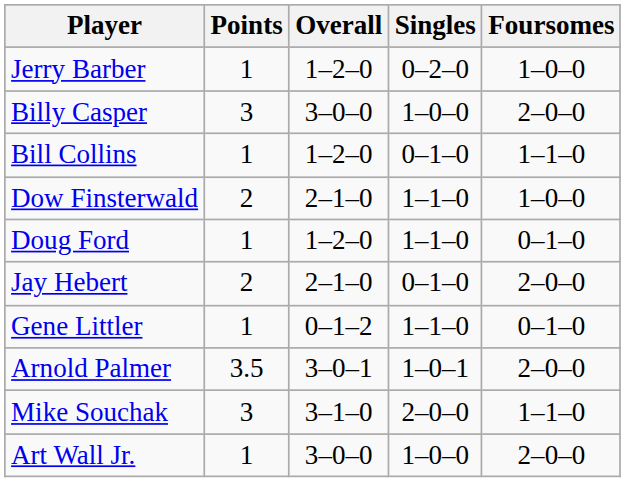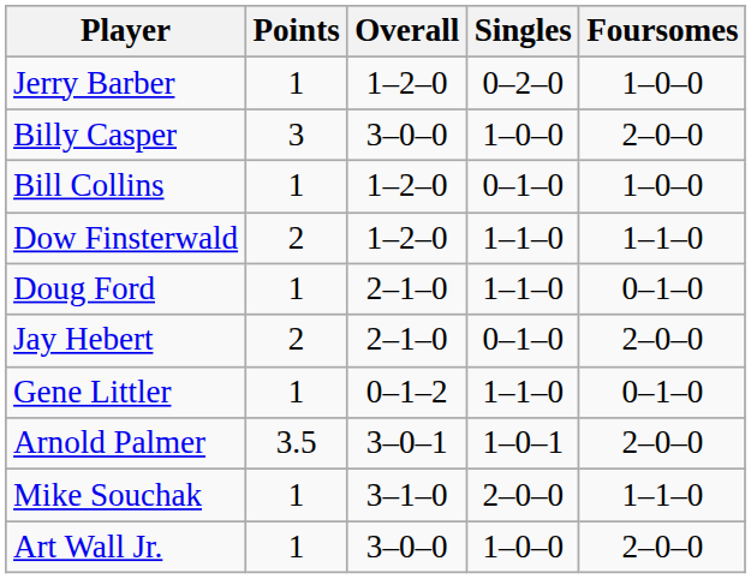 <table class="wikitable sortable" style="text-align:center">
 <tr>
 <th>Player</th>
 <th>Points</th>
 <th>Overall</th>
 <th>Singles</th>
 <th>Foursomes</th>
 </tr>
 <tr>
 <td align=left><a href='#'>Jerry Barber</a></td>
 <td>1</td>
 <td>1–2–0</td>
 <td>0–2–0</td>
 <td>1–0–0</td>
 </tr>
 <tr>
 <td align=left><a href='#'>Billy Casper</a></td>
 <td>3</td>
 <td>3–0–0</td>
 <td>1–0–0</td>
 <td>2–0–0</td>
 </tr>
 <tr>
 <td align=left><a href='#'>Bill Collins</a></td>
 <td>1</td>
 <td>1–2–0</td>
 <td>0–1–0</td>
-<td>1–1–0</td>
+<td>1–0–0</td>
 </tr>
 <tr>
 <td align=left><a href='#'>Dow Finsterwald</a></td>
 <td>2</td>
-<td>2–1–0</td>
+<td>1–2–0</td>
 <td>1–1–0</td>
-<td>1–0–0</td>
+<td>1–1–0</td>
 </tr>
 <tr>
 <td align=left><a href='#'>Doug Ford</a></td>
 <td>1</td>
-<td>1–2–0</td>
+<td>2–1–0</td>
 <td>1–1–0</td>
 <td>0–1–0</td>
 </tr>
 <tr>
 <td align=left><a href='#'>Jay Hebert</a></td>
 <td>2</td>
 <td>2–1–0</td>
 <td>0–1–0</td>
 <td>2–0–0</td>
 </tr>
 <tr>
 <td align=left><a href='#'>Gene Littler</a></td>
 <td>1</td>
 <td>0–1–2</td>
 <td>1–1–0</td>
 <td>0–1–0</td>
 </tr>
 <tr>
 <td align=left><a href='#'>Arnold Palmer</a></td>
 <td>3.5</td>
 <td>3–0–1</td>
 <td>1–0–1</td>
 <td>2–0–0</td>
 </tr>
 <tr>
 <td align=left><a href='#'>Mike Souchak</a></td>
-<td>3</td>
+<td>1</td>
 <td>3–1–0</td>
 <td>2–0–0</td>
 <td>1–1–0</td>
 </tr>
 <tr>
 <td align=left><a href='#'>Art Wall Jr.</a></td>
 <td>1</td>
 <td>3–0–0</td>
 <td>1–0–0</td>
 <td>2–0–0</td>
 </tr>
 </table>
